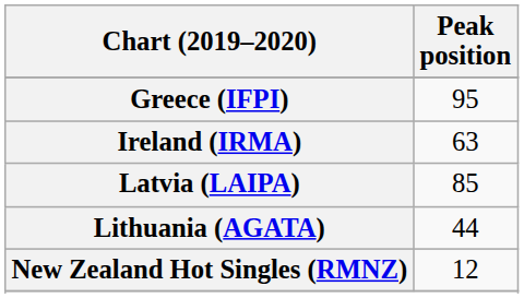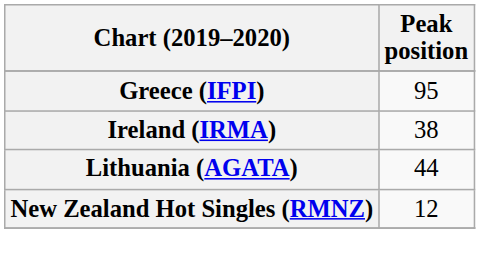 <table class="wikitable sortable plainrowheaders" style="text-align:center">
 <tr>
 <th scope="col">Chart (2019–2020)</th>
 <th scope="col">Peak<br>position</th>
 </tr>
 <tr>
 </tr>
 <tr>
 </tr>
 <tr>
 </tr>
 <tr>
 </tr>
 <tr>
 </tr>
 <tr>
 </tr>
 <tr>
 <th scope="row">Greece (<a href='#'>IFPI</a>)</th>
 <td>95</td>
 </tr>
 <tr>
 <th scope="row">Ireland (<a href='#'>IRMA</a>)</th>
-<td>63</td>
-</tr>
-<tr>
-<th scope="row">Latvia (<a href='#'>LAIPA</a>)</th>
-<td>85</td>
+<td>38</td>
 </tr>
 <tr>
 <th scope="row">Lithuania (<a href='#'>AGATA</a>)</th>
 <td>44</td>
 </tr>
 <tr>
 <th scope="row">New Zealand Hot Singles (<a href='#'>RMNZ</a>)</th>
 <td>12</td>
 </tr>
 <tr>
 </tr>
 <tr>
 </tr>
 <tr>
 </tr>
 <tr>
 </tr>
 </table>
